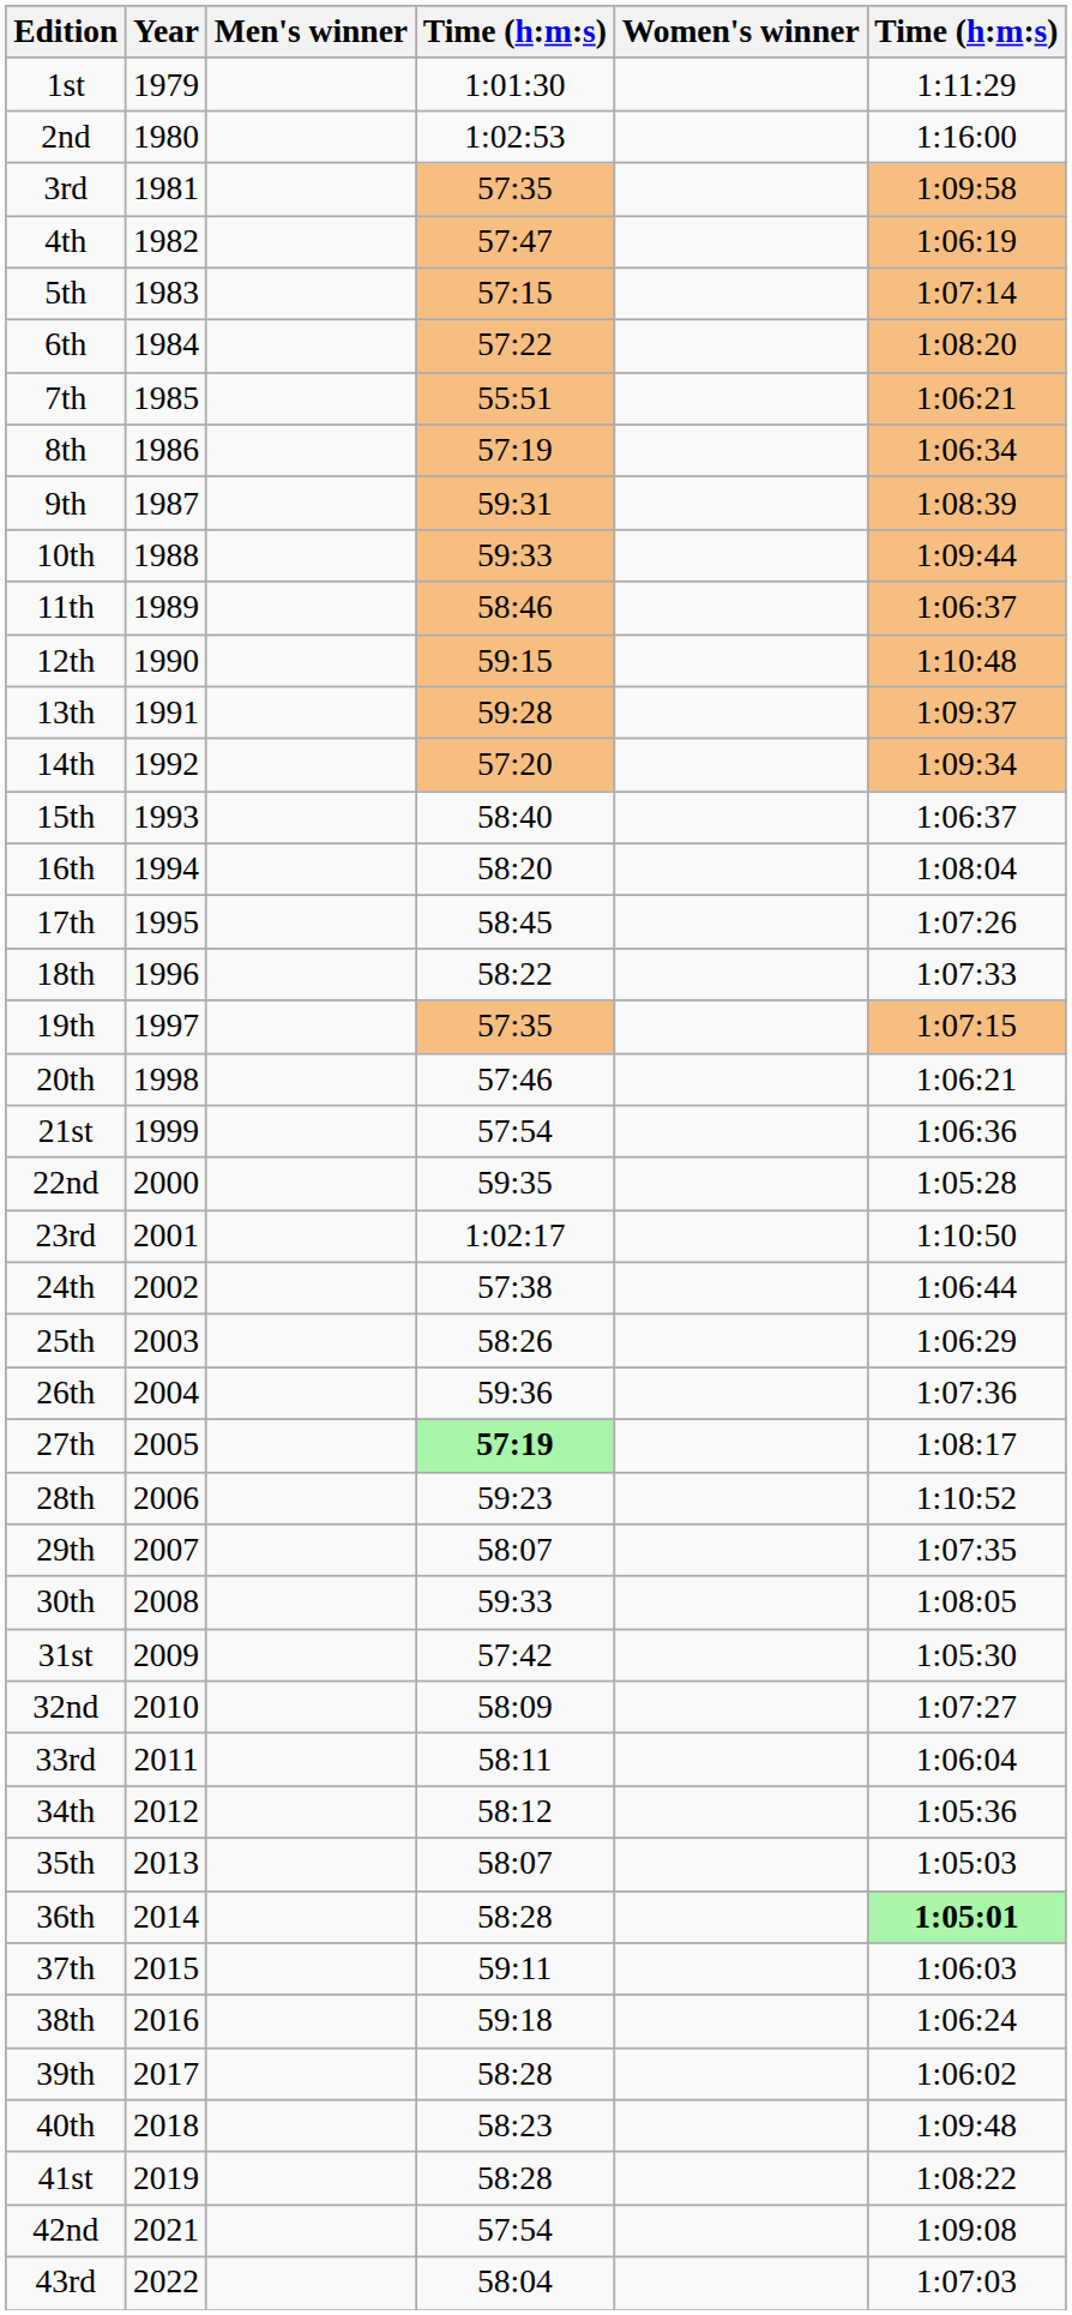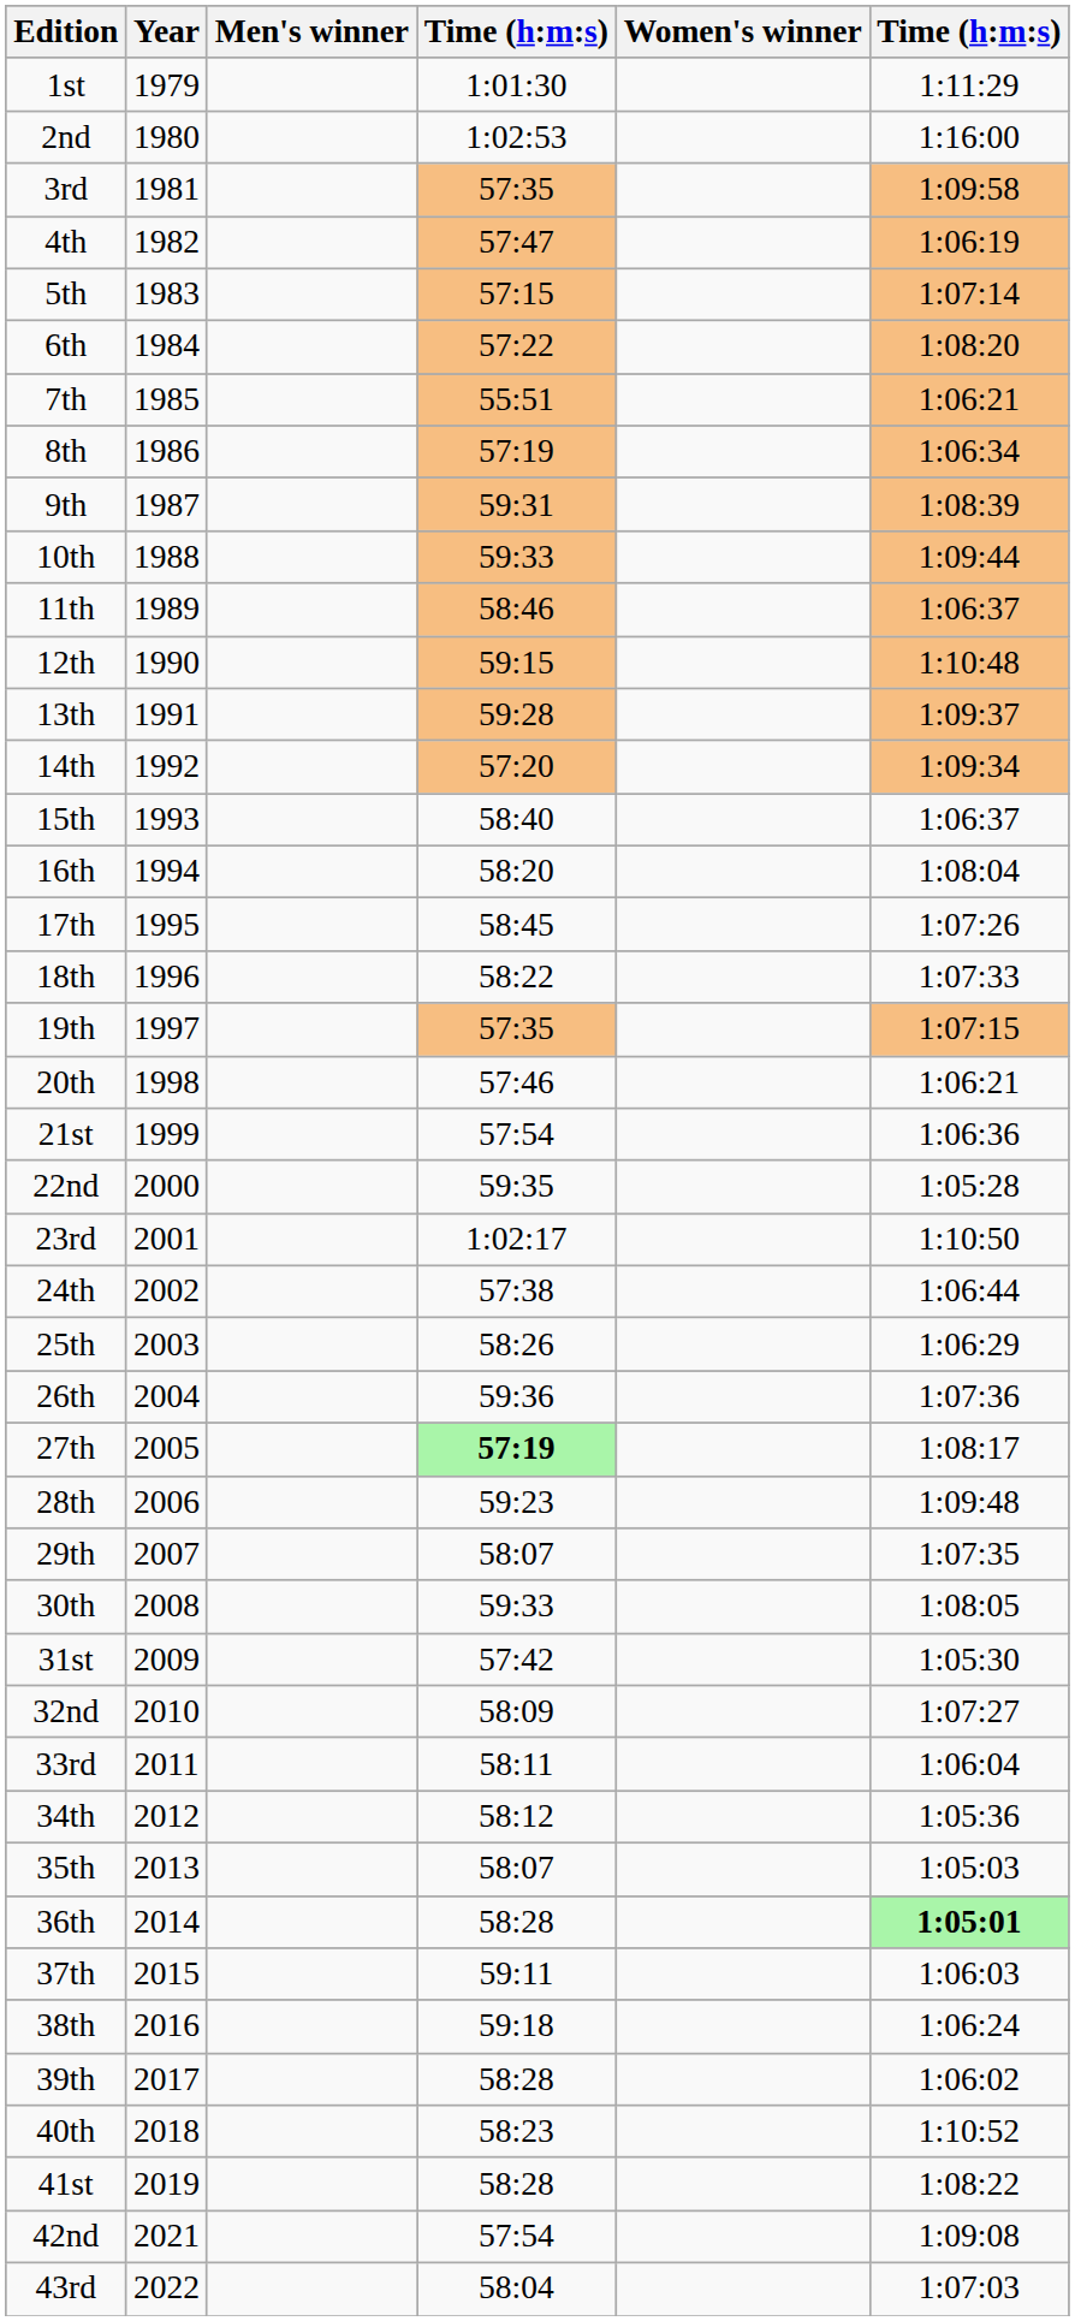 <table class="wikitable sortable" style="text-align:center">
 <tr>
 <th class=unsortable>Edition</th>
 <th>Year</th>
 <th class=unsortable>Men's winner</th>
 <th>Time (<a href='#'>h</a>:<a href='#'>m</a>:<a href='#'>s</a>)</th>
 <th class=unsortable>Women's winner</th>
 <th>Time (<a href='#'>h</a>:<a href='#'>m</a>:<a href='#'>s</a>)</th>
 </tr>
 <tr>
 <td>1st</td>
 <td>1979</td>
 <td align=left></td>
 <td>1:01:30</td>
 <td align=left></td>
 <td>1:11:29</td>
 </tr>
 <tr>
 <td>2nd</td>
 <td>1980</td>
 <td align=left></td>
 <td>1:02:53</td>
 <td align=left></td>
 <td>1:16:00</td>
 </tr>
 <tr>
 <td>3rd</td>
 <td>1981</td>
 <td align=left></td>
 <td bgcolor=#F7BE81>57:35</td>
 <td align=left></td>
 <td bgcolor=#F7BE81>1:09:58</td>
 </tr>
 <tr>
 <td>4th</td>
 <td>1982</td>
 <td align=left></td>
 <td bgcolor=#F7BE81>57:47</td>
 <td align=left></td>
 <td bgcolor=#F7BE81>1:06:19</td>
 </tr>
 <tr>
 <td>5th</td>
 <td>1983</td>
 <td align=left></td>
 <td bgcolor=#F7BE81>57:15</td>
 <td align=left></td>
 <td bgcolor=#F7BE81>1:07:14</td>
 </tr>
 <tr>
 <td>6th</td>
 <td>1984</td>
 <td align=left></td>
 <td bgcolor=#F7BE81>57:22</td>
 <td align=left></td>
 <td bgcolor=#F7BE81>1:08:20</td>
 </tr>
 <tr>
 <td>7th</td>
 <td>1985</td>
 <td align=left></td>
 <td bgcolor=#F7BE81>55:51</td>
 <td align=left></td>
 <td bgcolor=#F7BE81>1:06:21</td>
 </tr>
 <tr>
 <td>8th</td>
 <td>1986</td>
 <td align=left></td>
 <td bgcolor=#F7BE81>57:19</td>
 <td align=left></td>
 <td bgcolor=#F7BE81>1:06:34</td>
 </tr>
 <tr>
 <td>9th</td>
 <td>1987</td>
 <td align=left></td>
 <td bgcolor=#F7BE81>59:31</td>
 <td align=left></td>
 <td bgcolor=#F7BE81>1:08:39</td>
 </tr>
 <tr>
 <td>10th</td>
 <td>1988</td>
 <td align=left></td>
 <td bgcolor=#F7BE81>59:33</td>
 <td align=left></td>
 <td bgcolor=#F7BE81>1:09:44</td>
 </tr>
 <tr>
 <td>11th</td>
 <td>1989</td>
 <td align=left></td>
 <td bgcolor=#F7BE81>58:46</td>
 <td align=left></td>
 <td bgcolor=#F7BE81>1:06:37</td>
 </tr>
 <tr>
 <td>12th</td>
 <td>1990</td>
 <td align=left></td>
 <td bgcolor=#F7BE81>59:15</td>
 <td align=left></td>
 <td bgcolor=#F7BE81>1:10:48</td>
 </tr>
 <tr>
 <td>13th</td>
 <td>1991</td>
 <td align=left></td>
 <td bgcolor=#F7BE81>59:28</td>
 <td align=left></td>
 <td bgcolor=#F7BE81>1:09:37</td>
 </tr>
 <tr>
 <td>14th</td>
 <td>1992</td>
 <td align=left></td>
 <td bgcolor=#F7BE81>57:20</td>
 <td align=left></td>
 <td bgcolor=#F7BE81>1:09:34</td>
 </tr>
 <tr>
 <td>15th</td>
 <td>1993</td>
 <td align=left></td>
 <td>58:40</td>
 <td align=left></td>
 <td>1:06:37</td>
 </tr>
 <tr>
 <td>16th</td>
 <td>1994</td>
 <td align=left></td>
 <td>58:20</td>
 <td align=left></td>
 <td>1:08:04</td>
 </tr>
 <tr>
 <td>17th</td>
 <td>1995</td>
 <td align=left></td>
 <td>58:45</td>
 <td align=left></td>
 <td>1:07:26</td>
 </tr>
 <tr>
 <td>18th</td>
 <td>1996</td>
 <td align=left></td>
 <td>58:22</td>
 <td align=left></td>
 <td>1:07:33</td>
 </tr>
 <tr>
 <td>19th</td>
 <td>1997</td>
 <td align=left></td>
 <td bgcolor=#F7BE81>57:35</td>
 <td align=left></td>
 <td bgcolor=#F7BE81>1:07:15</td>
 </tr>
 <tr>
 <td>20th</td>
 <td>1998</td>
 <td align=left></td>
 <td>57:46</td>
 <td align=left></td>
 <td>1:06:21</td>
 </tr>
 <tr>
 <td>21st</td>
 <td>1999</td>
 <td align=left></td>
 <td>57:54</td>
 <td align=left></td>
 <td>1:06:36</td>
 </tr>
 <tr>
 <td>22nd</td>
 <td>2000</td>
 <td align=left></td>
 <td>59:35</td>
 <td align=left></td>
 <td>1:05:28</td>
 </tr>
 <tr>
 <td>23rd</td>
 <td>2001</td>
 <td align=left></td>
 <td>1:02:17</td>
 <td align=left></td>
 <td>1:10:50</td>
 </tr>
 <tr>
 <td>24th</td>
 <td>2002</td>
 <td align=left></td>
 <td>57:38</td>
 <td align=left></td>
 <td>1:06:44</td>
 </tr>
 <tr>
 <td>25th</td>
 <td>2003</td>
 <td align=left></td>
 <td>58:26</td>
 <td align=left></td>
 <td>1:06:29</td>
 </tr>
 <tr>
 <td>26th</td>
 <td>2004</td>
 <td align=left></td>
 <td>59:36</td>
 <td align=left></td>
 <td>1:07:36</td>
 </tr>
 <tr>
 <td>27th</td>
 <td>2005</td>
 <td align=left></td>
 <td bgcolor=#A9F5A9><strong>57:19</strong></td>
 <td align=left></td>
 <td>1:08:17</td>
 </tr>
 <tr>
 <td>28th</td>
 <td>2006</td>
 <td align=left></td>
 <td>59:23</td>
 <td align=left></td>
-<td>1:10:52</td>
+<td>1:09:48</td>
 </tr>
 <tr>
 <td>29th</td>
 <td>2007</td>
 <td align=left></td>
 <td>58:07</td>
 <td align=left></td>
 <td>1:07:35</td>
 </tr>
 <tr>
 <td>30th</td>
 <td>2008</td>
 <td align=left></td>
 <td>59:33</td>
 <td align=left></td>
 <td>1:08:05</td>
 </tr>
 <tr>
 <td>31st</td>
 <td>2009</td>
 <td align=left></td>
 <td>57:42</td>
 <td align=left></td>
 <td>1:05:30</td>
 </tr>
 <tr>
 <td>32nd</td>
 <td>2010</td>
 <td align=left></td>
 <td>58:09</td>
 <td align=left></td>
 <td>1:07:27</td>
 </tr>
 <tr>
 <td>33rd</td>
 <td>2011</td>
 <td align=left></td>
 <td>58:11</td>
 <td align=left></td>
 <td>1:06:04</td>
 </tr>
 <tr>
 <td>34th</td>
 <td>2012</td>
 <td align=left></td>
 <td>58:12</td>
 <td align=left></td>
 <td>1:05:36</td>
 </tr>
 <tr>
 <td>35th</td>
 <td>2013</td>
 <td align=left></td>
 <td>58:07</td>
 <td align=left></td>
 <td>1:05:03</td>
 </tr>
 <tr>
 <td>36th</td>
 <td>2014</td>
 <td align=left></td>
 <td>58:28</td>
 <td align=left></td>
 <td bgcolor=#A9F5A9><strong>1:05:01</strong></td>
 </tr>
 <tr>
 <td>37th</td>
 <td>2015</td>
 <td align=left></td>
 <td>59:11</td>
 <td align=left></td>
 <td>1:06:03</td>
 </tr>
 <tr>
 <td>38th</td>
 <td>2016</td>
 <td align=left></td>
 <td>59:18</td>
 <td align=left></td>
 <td>1:06:24</td>
 </tr>
 <tr>
 <td>39th</td>
 <td>2017</td>
 <td align=left></td>
 <td>58:28</td>
 <td align=left></td>
 <td>1:06:02</td>
 </tr>
 <tr>
 <td>40th</td>
 <td>2018</td>
 <td align=left></td>
 <td>58:23</td>
 <td align=left></td>
-<td>1:09:48</td>
+<td>1:10:52</td>
 </tr>
 <tr>
 <td>41st</td>
 <td>2019</td>
 <td align=left></td>
 <td>58:28</td>
 <td align=left></td>
 <td>1:08:22</td>
 </tr>
 <tr>
 <td>42nd</td>
 <td>2021</td>
 <td align=left></td>
 <td>57:54</td>
 <td align=left></td>
 <td>1:09:08</td>
 </tr>
 <tr>
 <td>43rd</td>
 <td>2022</td>
 <td align=left></td>
 <td>58:04</td>
 <td align=left></td>
 <td>1:07:03</td>
 </tr>
 </table>
